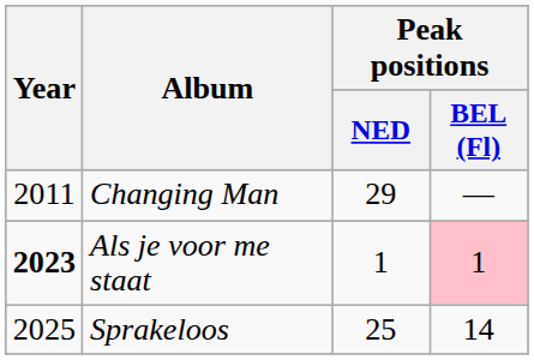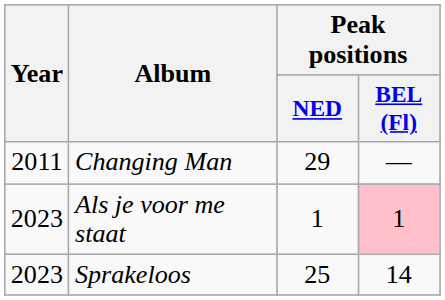 <table class="wikitable">
 <tr>
 <th align="center" rowspan="2" width="10">Year</th>
 <th align="center" rowspan="2" width="120">Album</th>
 <th align="center" colspan="2" width="20">Peak positions</th>
 </tr>
 <tr>
 <th scope="col" style="width:3em;font-size:90%;"><a href='#'>NED</a><br></th>
 <th scope="col" style="width:3em;font-size:90%;"><a href='#'>BEL<br>(Fl)</a><br></th>
 </tr>
 <tr>
 <td style="text-align:center;">2011</td>
 <td><em>Changing Man</em></td>
 <td style="text-align:center;">29</td>
 <td style="text-align:center;">—</td>
 </tr>
 <tr>
-<td style="text-align:center;"><strong>2023</strong></td>
+<td style="text-align:center;">2023</td>
 <td><em>Als je voor me staat</em></td>
 <td style="text-align:center;">1</td>
 <td style="background: pink; text-align:center;">1</td>
 </tr>
 <tr>
-<td style="text-align:center;">2025</td>
+<td style="text-align:center;">2023</td>
 <td><em>Sprakeloos</em></td>
 <td style="text-align:center;">25</td>
 <td style="text-align:center;">14</td>
 </tr>
 </table>
